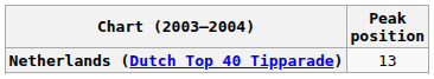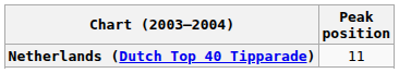 <table class="wikitable sortable plainrowheaders" style="text-align:center">
 <tr>
 <th scope="col">Chart (2003–2004)</th>
 <th scope="col">Peak<br>position</th>
 </tr>
 <tr>
 </tr>
 <tr>
 </tr>
 <tr>
 <th scope="row">Netherlands (<a href='#'>Dutch Top 40 Tipparade</a>)</th>
-<td>13</td>
+<td>11</td>
 </tr>
 <tr>
 </tr>
 <tr>
 </tr>
 <tr>
 </tr>
 <tr>
 </tr>
 <tr>
 </tr>
 </table>
